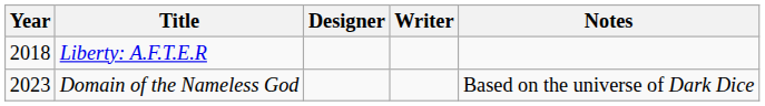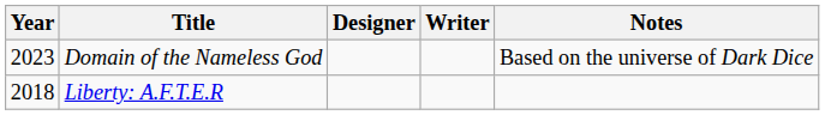 <table class="wikitable">
 <tr>
 <th>Year</th>
 <th>Title</th>
 <th>Designer</th>
 <th>Writer</th>
 <th>Notes</th>
 </tr>
 <tr>
+<td>2023</td>
+<td><em>Domain of the Nameless God</em></td>
+<td></td>
+<td></td>
+<td>Based on the universe of <em>Dark Dice</em></td>
+</tr>
+<tr>
 <td>2018</td>
 <td><em><a href='#'>Liberty: A.F.T.E.R</a></em></td>
 <td></td>
 <td></td>
 <td></td>
 </tr>
-<tr>
-<td>2023</td>
-<td><em>Domain of the Nameless God</em></td>
-<td></td>
-<td></td>
-<td>Based on the universe of <em>Dark Dice</em></td>
-</tr>
 </table>
